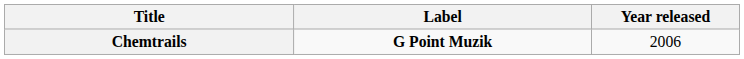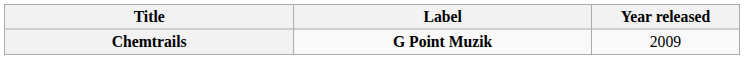 <table class="wikitable plainrowheaders" style="text-align:center;">
 <tr>
 <th scope="col" style="width:18em;">Title</th>
 <th scope="col" style="width:18.5em;">Label</th>
 <th scope="col" style="width:9em;">Year released</th>
 </tr>
 <tr>
 <th scope="row">Chemtrails</th>
 <td><strong>G Point Muzik</strong></td>
-<td>2006</td>
+<td>2009</td>
 </tr>
 </table>
